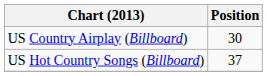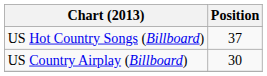 <table class="wikitable sortable">
 <tr>
 <th scope="col">Chart (2013)</th>
 <th scope="col">Position</th>
 </tr>
 <tr>
+<td>US <a href='#'>Hot Country Songs</a> (<em><a href='#'>Billboard</a></em>)</td>
+<td align="center">37</td>
+</tr>
+<tr>
 <td>US <a href='#'>Country Airplay</a> (<em><a href='#'>Billboard</a></em>)</td>
 <td align="center">30</td>
 </tr>
 <tr>
-<td>US <a href='#'>Hot Country Songs</a> (<em><a href='#'>Billboard</a></em>)</td>
-<td align="center">37</td>
-</tr>
-<tr>
 </tr>
 </table>
